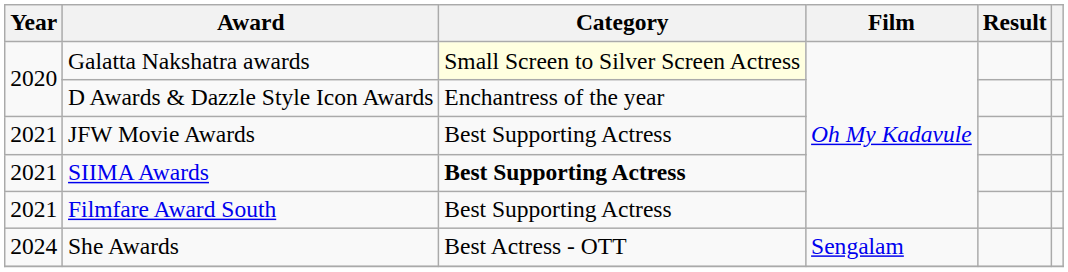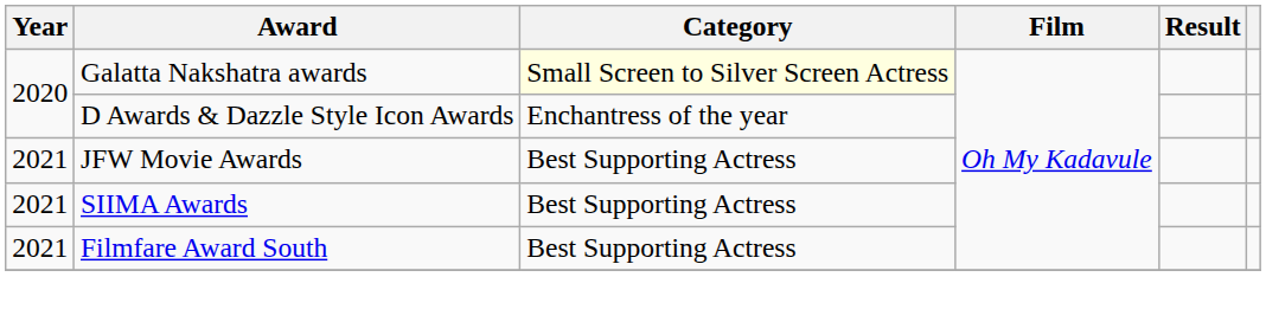 <table class="wikitable sortable">
 <tr>
 <th>Year</th>
 <th>Award</th>
 <th>Category</th>
 <th>Film</th>
 <th>Result</th>
 <th></th>
 </tr>
 <tr>
 <td rowspan="2">2020</td>
 <td>Galatta Nakshatra awards</td>
 <td style="background: lightyellow;">Small Screen to Silver Screen Actress</td>
 <td rowspan="5"><em><a href='#'>Oh My Kadavule</a></em></td>
 <td></td>
 <td></td>
 </tr>
 <tr>
 <td>D Awards & Dazzle Style Icon Awards</td>
 <td>Enchantress of the year</td>
 <td></td>
 <td></td>
 </tr>
 <tr>
 <td>2021</td>
 <td>JFW Movie Awards</td>
 <td>Best Supporting Actress</td>
 <td></td>
 <td></td>
 </tr>
 <tr>
 <td>2021</td>
 <td><a href='#'>SIIMA Awards</a></td>
-<td><strong>Best Supporting Actress</strong></td>
+<td>Best Supporting Actress</td>
 <td></td>
 <td></td>
 </tr>
 <tr>
 <td>2021</td>
 <td><a href='#'>Filmfare Award South</a></td>
 <td>Best Supporting Actress</td>
 <td></td>
 <td></td>
 </tr>
 <tr>
-<td>2024</td>
-<td>She Awards</td>
-<td>Best Actress - OTT</td>
-<td><a href='#'>Sengalam</a></td>
-<td></td>
-<td></td>
-</tr>
-<tr>
 </tr>
 </table>
